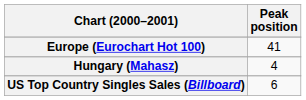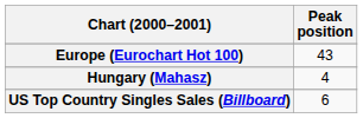 <table class="wikitable sortable plainrowheaders" style="text-align:center">
 <tr>
 <th scope="col">Chart (2000–2001)</th>
 <th scope="col">Peak<br>position</th>
 </tr>
 <tr>
 </tr>
 <tr>
 </tr>
 <tr>
 </tr>
 <tr>
 </tr>
 <tr>
 </tr>
 <tr>
 <th scope="row">Europe (<a href='#'>Eurochart Hot 100</a>)</th>
-<td>41</td>
+<td>43</td>
 </tr>
 <tr>
 </tr>
 <tr>
 <th scope="row">Hungary (<a href='#'>Mahasz</a>)</th>
 <td>4</td>
 </tr>
 <tr>
 </tr>
 <tr>
 </tr>
 <tr>
 </tr>
 <tr>
 </tr>
 <tr>
 </tr>
 <tr>
 </tr>
 <tr>
 </tr>
 <tr>
 </tr>
 <tr>
 </tr>
 <tr>
 </tr>
 <tr>
 </tr>
 <tr>
 </tr>
 <tr>
 </tr>
 <tr>
 </tr>
 <tr>
 <th scope="row">US Top Country Singles Sales (<em><a href='#'>Billboard</a></em>)</th>
 <td>6</td>
 </tr>
 </table>
